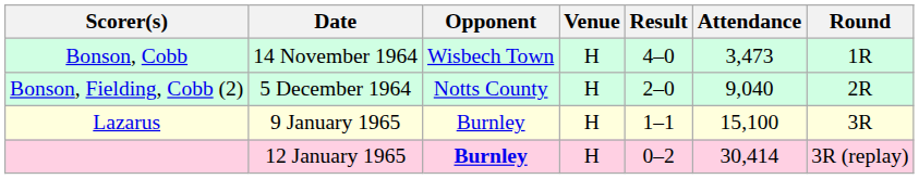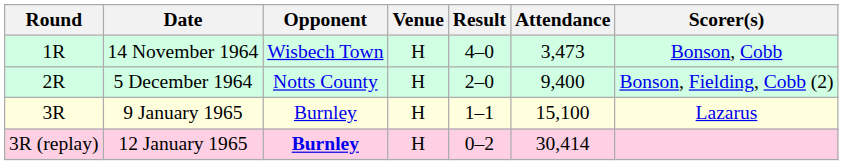 <table class="wikitable sortable" style="text-align:center;">
 <tr>
-<th>Scorer(s)</th>
+<th>Round</th>
 <th>Date</th>
 <th>Opponent</th>
 <th>Venue</th>
 <th>Result</th>
 <th>Attendance</th>
-<th>Round</th>
+<th>Scorer(s)</th>
 </tr>
 <tr style="background:#d0ffe3;">
-<td><a href='#'>Bonson</a>, <a href='#'>Cobb</a></td>
+<td>1R</td>
 <td>14 November 1964</td>
 <td><a href='#'>Wisbech Town</a></td>
 <td>H</td>
 <td>4–0</td>
 <td>3,473</td>
-<td>1R</td>
+<td><a href='#'>Bonson</a>, <a href='#'>Cobb</a></td>
 </tr>
 <tr style="background:#d0ffe3;">
-<td><a href='#'>Bonson</a>, <a href='#'>Fielding</a>, <a href='#'>Cobb</a> (2)</td>
+<td>2R</td>
 <td>5 December 1964</td>
 <td><a href='#'>Notts County</a></td>
 <td>H</td>
 <td>2–0</td>
-<td>9,040</td>
-<td>2R</td>
+<td>9,400</td>
+<td><a href='#'>Bonson</a>, <a href='#'>Fielding</a>, <a href='#'>Cobb</a> (2)</td>
 </tr>
 <tr style="background:#ffd;">
-<td><a href='#'>Lazarus</a></td>
+<td>3R</td>
 <td>9 January 1965</td>
 <td><a href='#'>Burnley</a></td>
 <td>H</td>
 <td>1–1</td>
 <td>15,100</td>
-<td>3R</td>
+<td><a href='#'>Lazarus</a></td>
 </tr>
 <tr style="background:#ffd0e3;">
-<td></td>
+<td>3R (replay)</td>
 <td>12 January 1965</td>
 <td><strong><a href='#'>Burnley</a></strong></td>
 <td>H</td>
 <td>0–2</td>
 <td>30,414</td>
-<td>3R (replay)</td>
+<td></td>
 </tr>
 </table>
